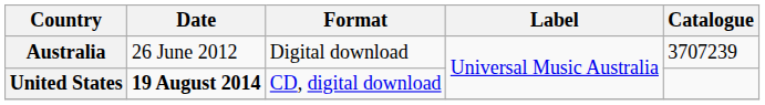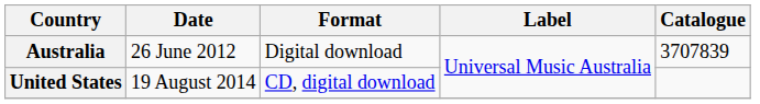 <table class="wikitable plainrowheaders">
 <tr>
 <th scope="col">Country</th>
 <th scope="col">Date</th>
 <th scope="col">Format</th>
 <th scope="col">Label</th>
 <th scope="col">Catalogue</th>
 </tr>
 <tr>
 <th scope="row">Australia</th>
 <td>26 June 2012</td>
 <td>Digital download</td>
 <td rowspan="2"><a href='#'>Universal Music Australia</a></td>
-<td>3707239</td>
+<td>3707839</td>
 </tr>
 <tr>
 <th scope="row">United States</th>
-<td><strong>19 August 2014</strong></td>
+<td>19 August 2014</td>
 <td><a href='#'>CD</a>, <a href='#'>digital download</a></td>
 <td></td>
 </tr>
 <tr>
 </tr>
 </table>
